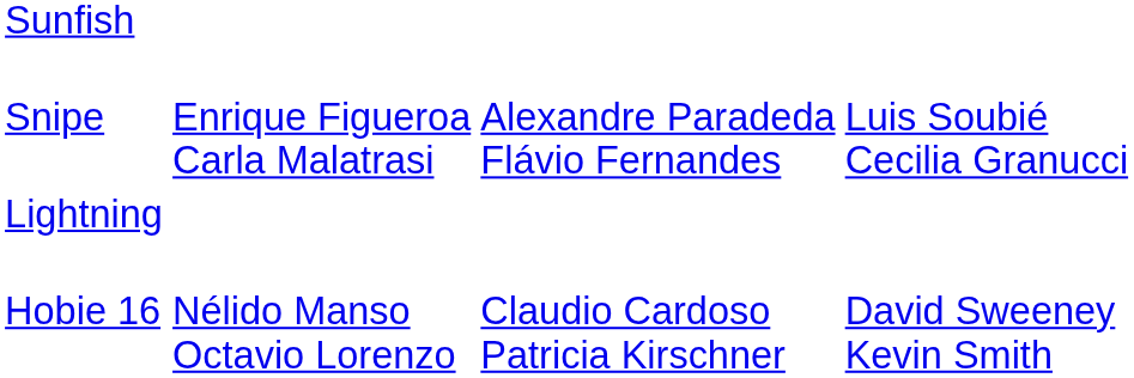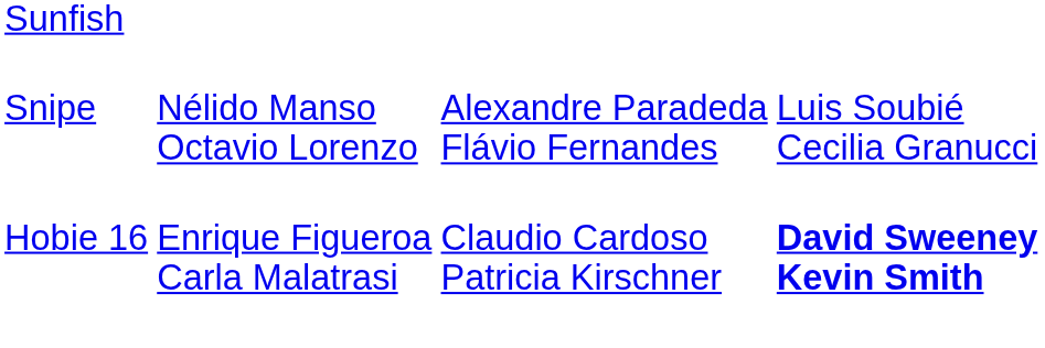 <table>
 <tr>
 </tr>
 <tr>
 <td><a href='#'>Sunfish</a><br></td>
 <td></td>
 <td></td>
 <td></td>
 </tr>
 <tr>
 <td><a href='#'>Snipe</a><br></td>
-<td><br><a href='#'>Enrique Figueroa</a><br><a href='#'>Carla Malatrasi</a></td>
+<td><br><a href='#'>Nélido Manso</a><br><a href='#'>Octavio Lorenzo</a></td>
 <td><br><a href='#'>Alexandre Paradeda</a><br><a href='#'>Flávio Fernandes</a></td>
 <td> <br><a href='#'>Luis Soubié</a><br><a href='#'>Cecilia Granucci</a></td>
 </tr>
 <tr>
-<td><a href='#'>Lightning</a><br></td>
-<td></td>
-<td></td>
-<td></td>
-</tr>
-<tr>
 <td><a href='#'>Hobie 16</a><br></td>
-<td><br><a href='#'>Nélido Manso</a><br><a href='#'>Octavio Lorenzo</a></td>
+<td><br><a href='#'>Enrique Figueroa</a><br><a href='#'>Carla Malatrasi</a></td>
 <td><br><a href='#'>Claudio Cardoso</a><br><a href='#'>Patricia Kirschner</a></td>
-<td><br><a href='#'>David Sweeney</a><br><a href='#'>Kevin Smith</a></td>
+<td><strong><br><a href='#'>David Sweeney</a><br><a href='#'>Kevin Smith</a></strong></td>
 </tr>
 </table>
